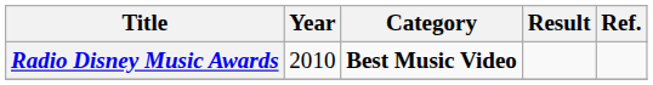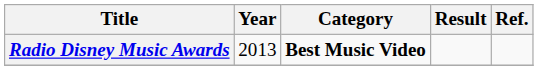 <table class="wikitable plainrowheaders" style="text-align:center;" border="1">
 <tr>
 <th scope="col">Title</th>
 <th scope="col">Year</th>
 <th scope="col">Category</th>
 <th scope="col">Result</th>
 <th scope="col">Ref.</th>
 </tr>
 <tr>
 <th scope="row"><em><a href='#'>Radio Disney Music Awards</a></em></th>
-<td>2010</td>
+<td>2013</td>
 <td><strong>Best Music Video</strong></td>
 <td></td>
 <td></td>
 </tr>
 <tr>
 </tr>
 </table>
